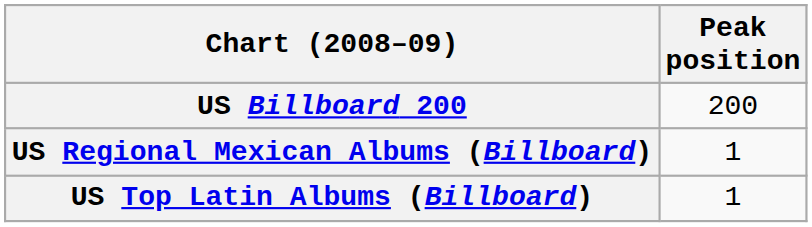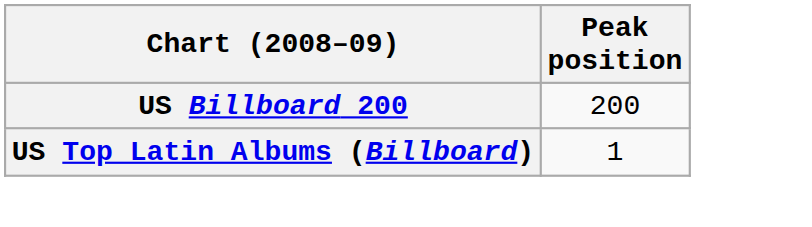 <table class="wikitable sortable plainrowheaders" style="text-align:center">
 <tr>
 <th scope="col">Chart (2008–09)</th>
 <th scope="col">Peak<br>position</th>
 </tr>
 <tr>
 <th scope="row">US <a href='#'><em>Billboard</em> 200</a></th>
 <td>200</td>
 </tr>
 <tr>
-<th scope="row">US <a href='#'>Regional Mexican Albums</a> (<em><a href='#'>Billboard</a></em>)</th>
-<td>1</td>
-</tr>
-<tr>
 <th scope="row">US <a href='#'>Top Latin Albums</a> (<em><a href='#'>Billboard</a></em>)</th>
 <td>1</td>
 </tr>
 </table>
